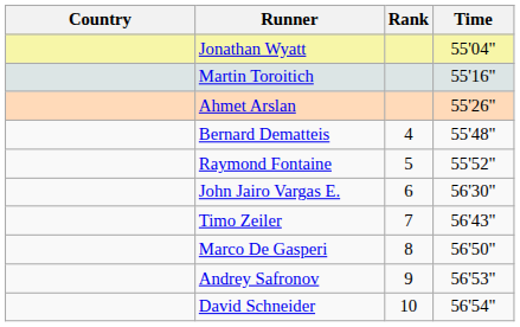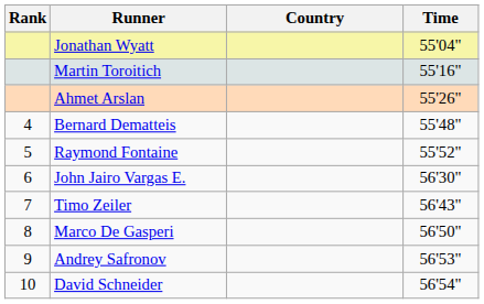 <table class="wikitable" style="text-align:center; font-size: 90%; border: gray solid 1px;border-collapse:collapse;">
 <tr bgcolor="#E4E4E4">
+<th style="border-bottom:1px solid #AAAAAA" width=10>Rank</th>
+<th style="border-bottom:1px solid #AAAAAA" width=150>Runner</th>
 <th style="border-bottom:1px solid #AAAAAA" width=150>Country</th>
-<th style="border-bottom:1px solid #AAAAAA" width=150>Runner</th>
-<th style="border-bottom:1px solid #AAAAAA" width=10>Rank</th>
 <th style="border-bottom:1px solid #AAAAAA" width=60>Time</th>
 </tr>
 <tr bgcolor=F7F6A8>
+<td></td>
+<td align=left><a href='#'>Jonathan Wyatt</a></td>
 <td align=left></td>
-<td align=left><a href='#'>Jonathan Wyatt</a></td>
-<td></td>
 <td>55'04"</td>
 </tr>
 <tr bgcolor=DCE5E5>
+<td></td>
+<td align=left><a href='#'>Martin Toroitich</a></td>
 <td align=left></td>
-<td align=left><a href='#'>Martin Toroitich</a></td>
-<td></td>
 <td>55'16"</td>
 </tr>
 <tr bgcolor=FFDAB9>
+<td></td>
+<td align=left><a href='#'>Ahmet Arslan</a></td>
 <td align=left></td>
-<td align=left><a href='#'>Ahmet Arslan</a></td>
-<td></td>
 <td>55'26"</td>
 </tr>
 <tr>
+<td>4</td>
+<td align=left><a href='#'>Bernard Dematteis</a></td>
 <td align=left></td>
-<td align=left><a href='#'>Bernard Dematteis</a></td>
-<td>4</td>
 <td>55'48"</td>
 </tr>
 <tr>
+<td>5</td>
+<td align=left><a href='#'>Raymond Fontaine</a></td>
 <td align=left></td>
-<td align=left><a href='#'>Raymond Fontaine</a></td>
-<td>5</td>
 <td>55'52"</td>
 </tr>
 <tr>
+<td>6</td>
+<td align=left><a href='#'>John Jairo Vargas E.</a></td>
 <td align=left></td>
-<td align=left><a href='#'>John Jairo Vargas E.</a></td>
-<td>6</td>
 <td>56'30"</td>
 </tr>
 <tr>
+<td>7</td>
+<td align=left><a href='#'>Timo Zeiler</a></td>
 <td align=left></td>
-<td align=left><a href='#'>Timo Zeiler</a></td>
-<td>7</td>
 <td>56'43"</td>
 </tr>
 <tr>
+<td>8</td>
+<td align=left><a href='#'>Marco De Gasperi</a></td>
 <td align=left></td>
-<td align=left><a href='#'>Marco De Gasperi</a></td>
-<td>8</td>
 <td>56'50"</td>
 </tr>
 <tr>
+<td>9</td>
+<td align=left><a href='#'>Andrey Safronov</a></td>
 <td align=left></td>
-<td align=left><a href='#'>Andrey Safronov</a></td>
-<td>9</td>
 <td>56'53"</td>
 </tr>
 <tr>
+<td>10</td>
+<td align=left><a href='#'>David Schneider</a></td>
 <td align=left></td>
-<td align=left><a href='#'>David Schneider</a></td>
-<td>10</td>
 <td>56'54"</td>
 </tr>
 </table>
